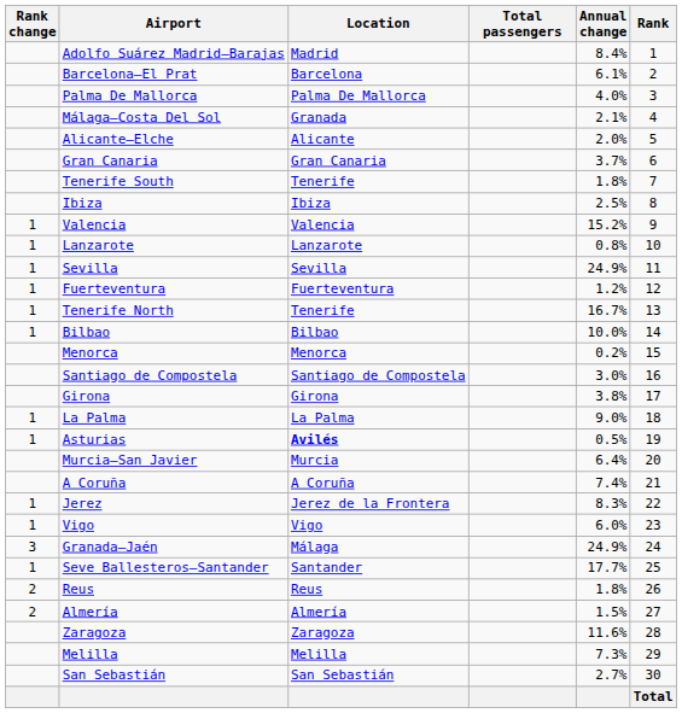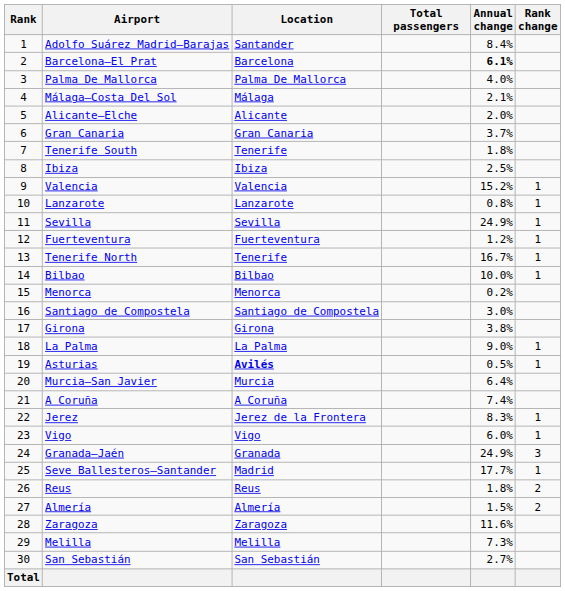 <table class="wikitable sortable">
 <tr>
-<th>Rank<br>change</th>
+<th>Rank</th>
 <th>Airport</th>
 <th>Location</th>
 <th style="width:100px">Total<br>passengers</th>
 <th>Annual<br>change</th>
-<th>Rank</th>
+<th>Rank<br>change</th>
 </tr>
 <tr>
-<td align="center"></td>
+<td align="center">1</td>
 <td><a href='#'>Adolfo Suárez Madrid–Barajas</a></td>
-<td><a href='#'>Madrid</a></td>
+<td><a href='#'>Santander</a></td>
 <td align="right"></td>
 <td align="right">8.4%</td>
-<td align="center">1</td>
+<td align="center"></td>
 </tr>
 <tr>
-<td align="center"></td>
+<td align="center">2</td>
 <td><a href='#'>Barcelona–El Prat</a></td>
 <td><a href='#'>Barcelona</a></td>
 <td align="right"></td>
-<td align="right">6.1%</td>
-<td align="center">2</td>
+<td align="right"><strong>6.1%</strong></td>
+<td align="center"></td>
 </tr>
 <tr>
-<td align="center"></td>
+<td align="center">3</td>
 <td><a href='#'>Palma De Mallorca</a></td>
 <td><a href='#'>Palma De Mallorca</a></td>
 <td align="right"></td>
 <td align="right">4.0%</td>
-<td align="center">3</td>
+<td align="center"></td>
 </tr>
 <tr>
-<td align="center"></td>
+<td align="center">4</td>
 <td><a href='#'>Málaga–Costa Del Sol</a></td>
-<td><a href='#'>Granada</a></td>
+<td><a href='#'>Málaga</a></td>
 <td align="right"></td>
 <td align="right">2.1%</td>
-<td align="center">4</td>
+<td align="center"></td>
 </tr>
 <tr>
-<td align="center"></td>
+<td align="center">5</td>
 <td><a href='#'>Alicante–Elche</a></td>
 <td><a href='#'>Alicante</a></td>
 <td align="right"></td>
 <td align="right">2.0%</td>
-<td align="center">5</td>
+<td align="center"></td>
 </tr>
 <tr>
-<td align="center"></td>
+<td align="center">6</td>
 <td><a href='#'>Gran Canaria</a></td>
 <td><a href='#'>Gran Canaria</a></td>
 <td align="right"></td>
 <td align="right">3.7%</td>
-<td align="center">6</td>
+<td align="center"></td>
 </tr>
 <tr>
-<td align="center"></td>
+<td align="center">7</td>
 <td><a href='#'>Tenerife South</a></td>
 <td><a href='#'>Tenerife</a></td>
 <td align="right"></td>
 <td align="right">1.8%</td>
-<td align="center">7</td>
+<td align="center"></td>
 </tr>
 <tr>
-<td align="center"></td>
+<td align="center">8</td>
 <td><a href='#'>Ibiza</a></td>
 <td><a href='#'>Ibiza</a></td>
 <td align="right"></td>
 <td align="right">2.5%</td>
-<td align="center">8</td>
+<td align="center"></td>
 </tr>
 <tr>
-<td align="center"> 1</td>
+<td align="center">9</td>
 <td><a href='#'>Valencia</a></td>
 <td><a href='#'>Valencia</a></td>
 <td align="right"></td>
 <td align="right">15.2%</td>
-<td align="center">9</td>
+<td align="center"> 1</td>
 </tr>
 <tr>
-<td align="center"> 1</td>
+<td align="center">10</td>
 <td><a href='#'>Lanzarote</a></td>
 <td><a href='#'>Lanzarote</a></td>
 <td align="right"></td>
 <td align="right">0.8%</td>
-<td align="center">10</td>
+<td align="center"> 1</td>
 </tr>
 <tr>
-<td align="center"> 1</td>
+<td align="center">11</td>
 <td><a href='#'>Sevilla</a></td>
 <td><a href='#'>Sevilla</a></td>
 <td align="right"></td>
 <td align="right">24.9%</td>
-<td align="center">11</td>
+<td align="center"> 1</td>
 </tr>
 <tr>
-<td align="center"> 1</td>
+<td align="center">12</td>
 <td><a href='#'>Fuerteventura</a></td>
 <td><a href='#'>Fuerteventura</a></td>
 <td align="right"></td>
 <td align="right">1.2%</td>
-<td align="center">12</td>
+<td align="center"> 1</td>
 </tr>
 <tr>
-<td align="center"> 1</td>
+<td align="center">13</td>
 <td><a href='#'>Tenerife North</a></td>
 <td><a href='#'>Tenerife</a></td>
 <td align="right"></td>
 <td align="right">16.7%</td>
-<td align="center">13</td>
+<td align="center"> 1</td>
 </tr>
 <tr>
-<td align="center"> 1</td>
+<td align="center">14</td>
 <td><a href='#'>Bilbao</a></td>
 <td><a href='#'>Bilbao</a></td>
 <td align="right"></td>
 <td align="right">10.0%</td>
-<td align="center">14</td>
+<td align="center"> 1</td>
 </tr>
 <tr>
-<td align="center"></td>
+<td align="center">15</td>
 <td><a href='#'>Menorca</a></td>
 <td><a href='#'>Menorca</a></td>
 <td align="right"></td>
 <td align="right">0.2%</td>
-<td align="center">15</td>
+<td align="center"></td>
 </tr>
 <tr>
-<td align="center"></td>
+<td align="center">16</td>
 <td><a href='#'>Santiago de Compostela</a></td>
 <td><a href='#'>Santiago de Compostela</a></td>
 <td align="right"></td>
 <td align="right">3.0%</td>
-<td align="center">16</td>
+<td align="center"></td>
 </tr>
 <tr>
-<td align="center"></td>
+<td align="center">17</td>
 <td><a href='#'>Girona</a></td>
 <td><a href='#'>Girona</a></td>
 <td align="right"></td>
 <td align="right">3.8%</td>
-<td align="center">17</td>
+<td align="center"></td>
 </tr>
 <tr>
-<td align="center"> 1</td>
+<td align="center">18</td>
 <td><a href='#'>La Palma</a></td>
 <td><a href='#'>La Palma</a></td>
 <td align="right"></td>
 <td align="right">9.0%</td>
-<td align="center">18</td>
+<td align="center"> 1</td>
 </tr>
 <tr>
-<td align="center"> 1</td>
+<td align="center">19</td>
 <td><a href='#'>Asturias</a></td>
 <td><strong><a href='#'>Avilés</a></strong></td>
 <td align="right"></td>
 <td align="right">0.5%</td>
-<td align="center">19</td>
+<td align="center"> 1</td>
 </tr>
 <tr>
-<td align="center"></td>
+<td align="center">20</td>
 <td><a href='#'>Murcia–San Javier</a></td>
 <td><a href='#'>Murcia</a></td>
 <td align="right"></td>
 <td align="right">6.4%</td>
-<td align="center">20</td>
+<td align="center"></td>
 </tr>
 <tr>
-<td align="center"></td>
+<td align="center">21</td>
 <td><a href='#'>A Coruña</a></td>
 <td><a href='#'>A Coruña</a></td>
 <td align="right"></td>
 <td align="right">7.4%</td>
-<td align="center">21</td>
+<td align="center"></td>
 </tr>
 <tr>
-<td align="center"> 1</td>
+<td align="center">22</td>
 <td><a href='#'>Jerez</a></td>
 <td><a href='#'>Jerez de la Frontera</a></td>
 <td align="right"></td>
 <td align="right">8.3%</td>
-<td align="center">22</td>
+<td align="center"> 1</td>
 </tr>
 <tr>
-<td align="center"> 1</td>
+<td align="center">23</td>
 <td><a href='#'>Vigo</a></td>
 <td><a href='#'>Vigo</a></td>
 <td align="right"></td>
 <td align="right">6.0%</td>
-<td align="center">23</td>
+<td align="center"> 1</td>
 </tr>
 <tr>
-<td align="center"> 3</td>
+<td align="center">24</td>
 <td><a href='#'>Granada–Jaén</a></td>
-<td><a href='#'>Málaga</a></td>
+<td><a href='#'>Granada</a></td>
 <td align="right"></td>
 <td align="right">24.9%</td>
-<td align="center">24</td>
+<td align="center"> 3</td>
 </tr>
 <tr>
-<td align="center"> 1</td>
+<td align="center">25</td>
 <td><a href='#'>Seve Ballesteros–Santander</a></td>
-<td><a href='#'>Santander</a></td>
+<td><a href='#'>Madrid</a></td>
 <td align="right"></td>
 <td align="right">17.7%</td>
-<td align="center">25</td>
+<td align="center"> 1</td>
 </tr>
 <tr>
-<td align="center"> 2</td>
+<td align="center">26</td>
 <td><a href='#'>Reus</a></td>
 <td><a href='#'>Reus</a></td>
 <td align="right"></td>
 <td align="right">1.8%</td>
-<td align="center">26</td>
+<td align="center"> 2</td>
 </tr>
 <tr>
-<td align="center"> 2</td>
+<td align="center">27</td>
 <td><a href='#'>Almería</a></td>
 <td><a href='#'>Almería</a></td>
 <td align="right"></td>
 <td align="right">1.5%</td>
-<td align="center">27</td>
+<td align="center"> 2</td>
 </tr>
 <tr>
-<td align="center"></td>
+<td align="center">28</td>
 <td><a href='#'>Zaragoza</a></td>
 <td><a href='#'>Zaragoza</a></td>
 <td align="right"></td>
 <td align="right">11.6%</td>
-<td align="center">28</td>
+<td align="center"></td>
 </tr>
 <tr>
-<td align="center"></td>
+<td align="center">29</td>
 <td><a href='#'>Melilla</a></td>
 <td><a href='#'>Melilla</a></td>
 <td align="right"></td>
 <td align="right">7.3%</td>
-<td align="center">29</td>
+<td align="center"></td>
 </tr>
 <tr>
-<td align="center"></td>
+<td align="center">30</td>
 <td><a href='#'>San Sebastián</a></td>
 <td><a href='#'>San Sebastián</a></td>
 <td align="right"></td>
 <td align="right">2.7%</td>
-<td align="center">30</td>
+<td align="center"></td>
 </tr>
 <tr>
-<th></th>
+<th>Total</th>
 <th></th>
 <th></th>
 <th></th>
 <th align="right"></th>
-<th>Total</th>
+<th></th>
 </tr>
 </table>
